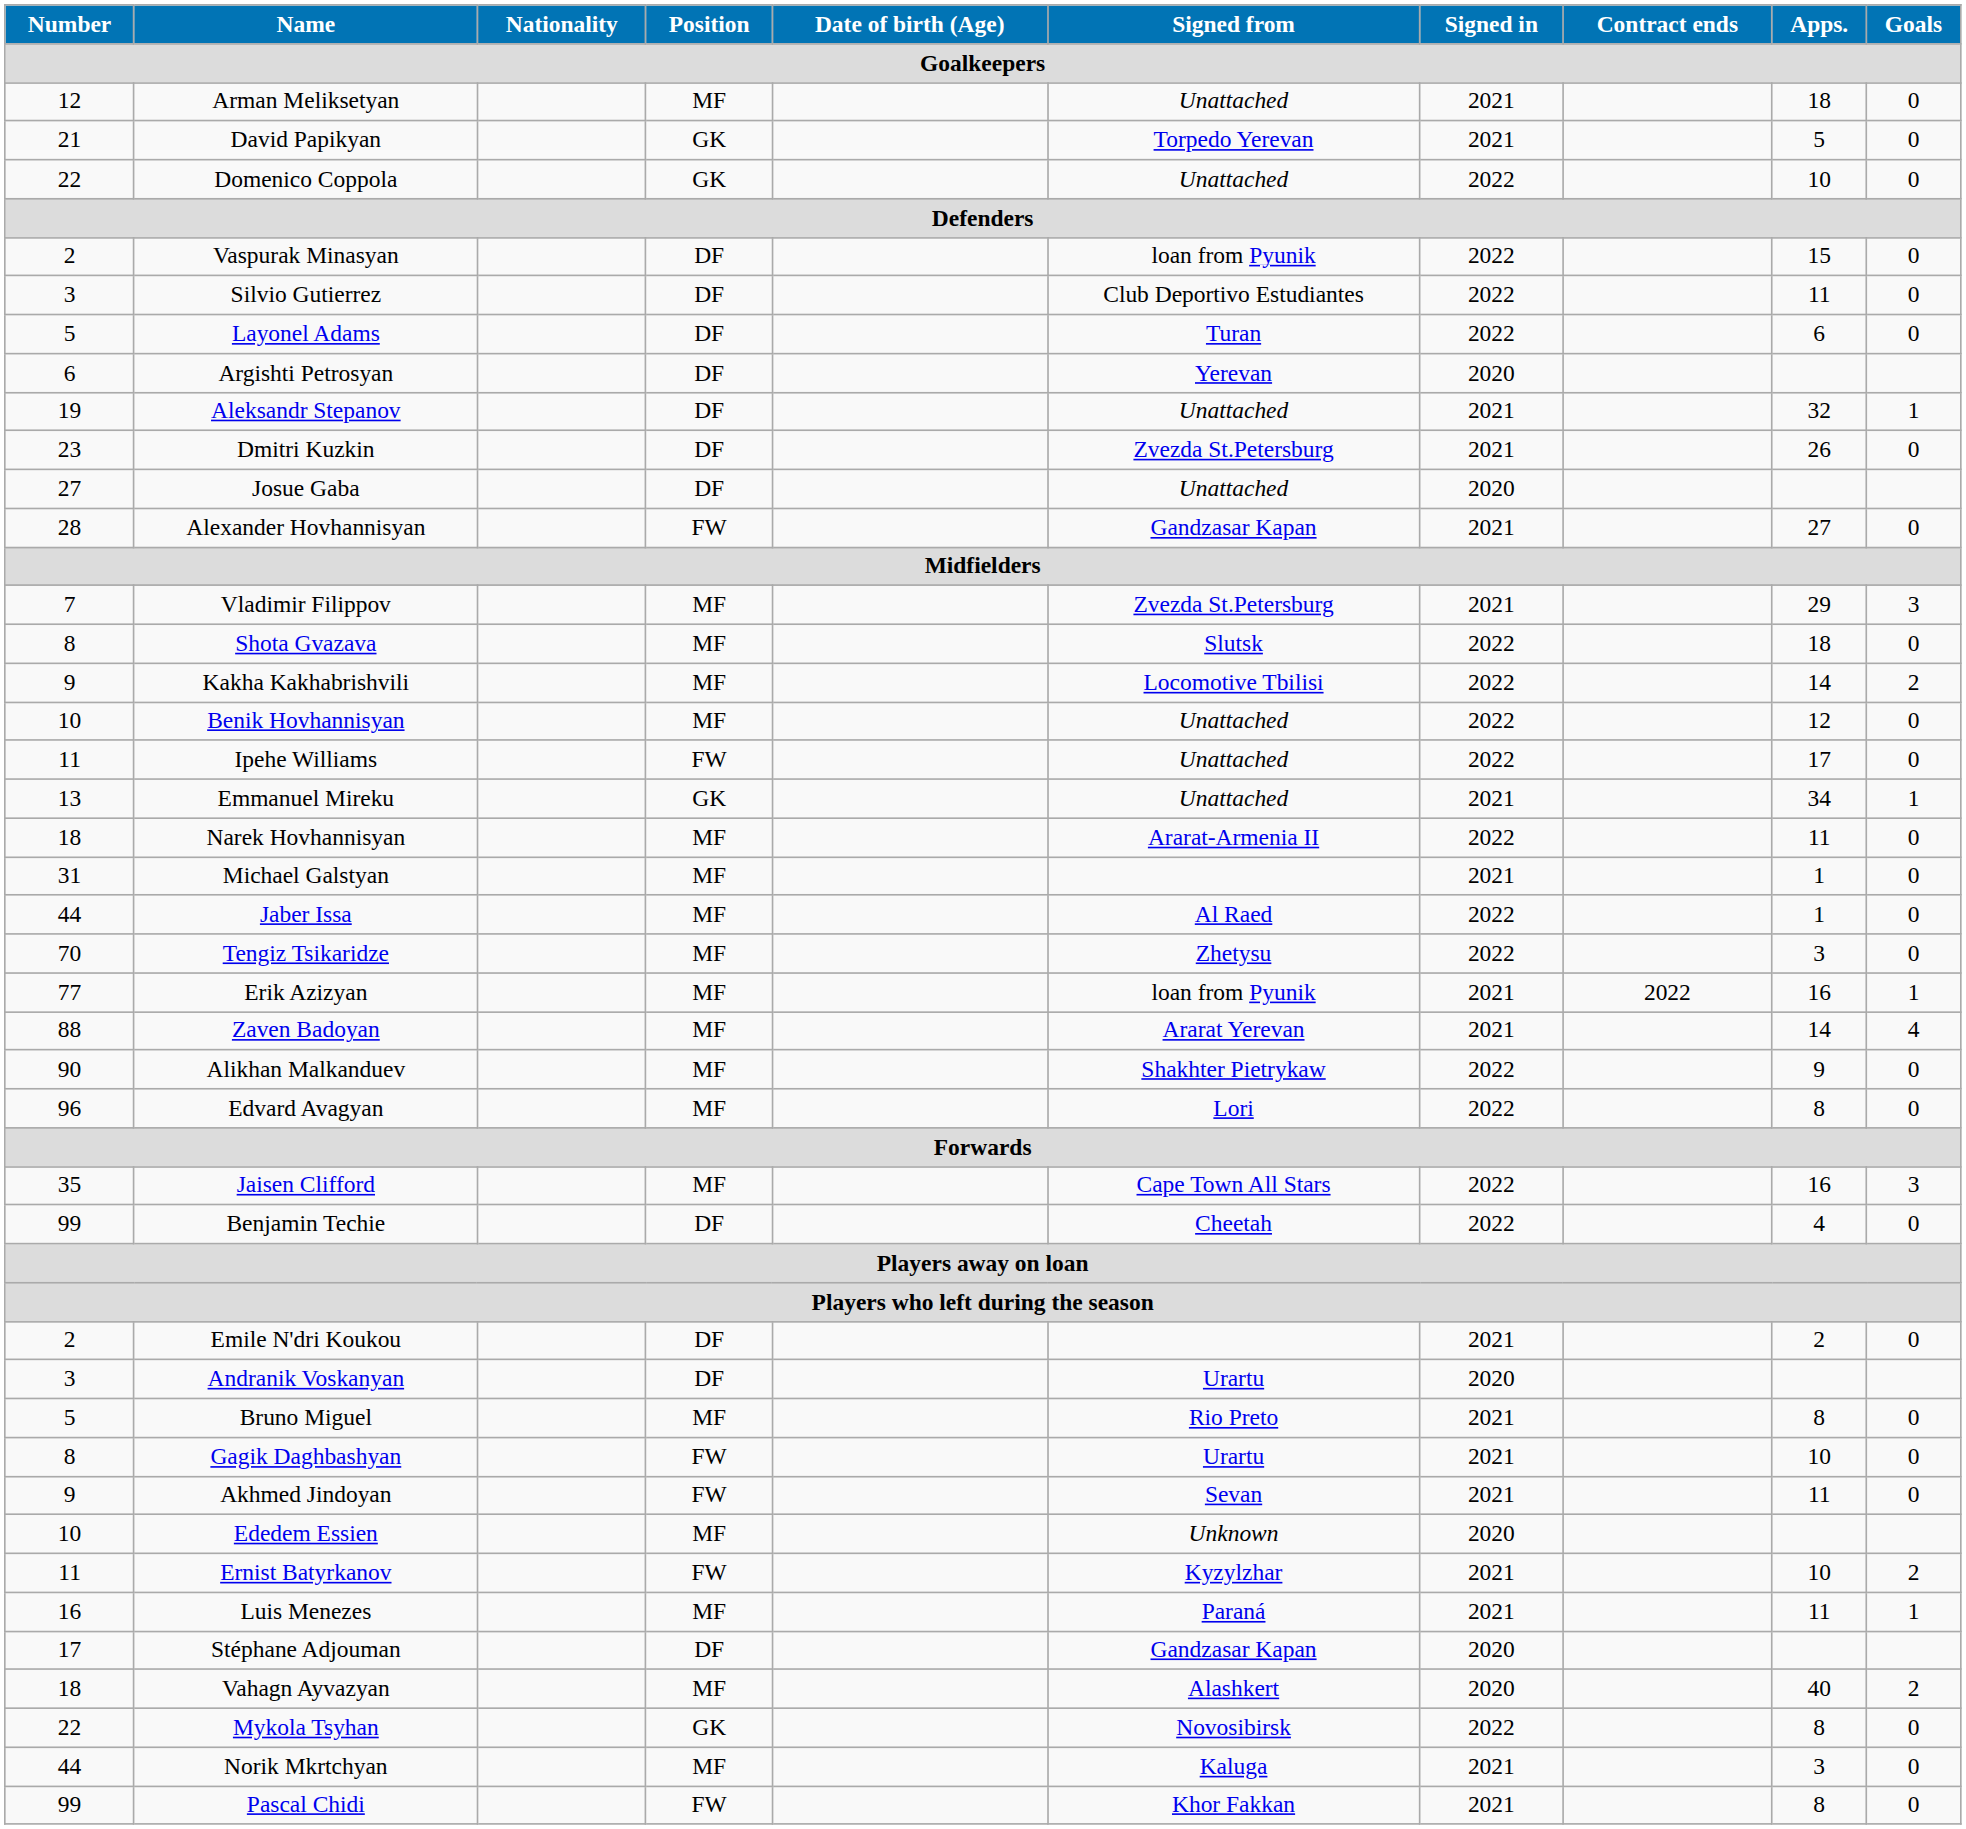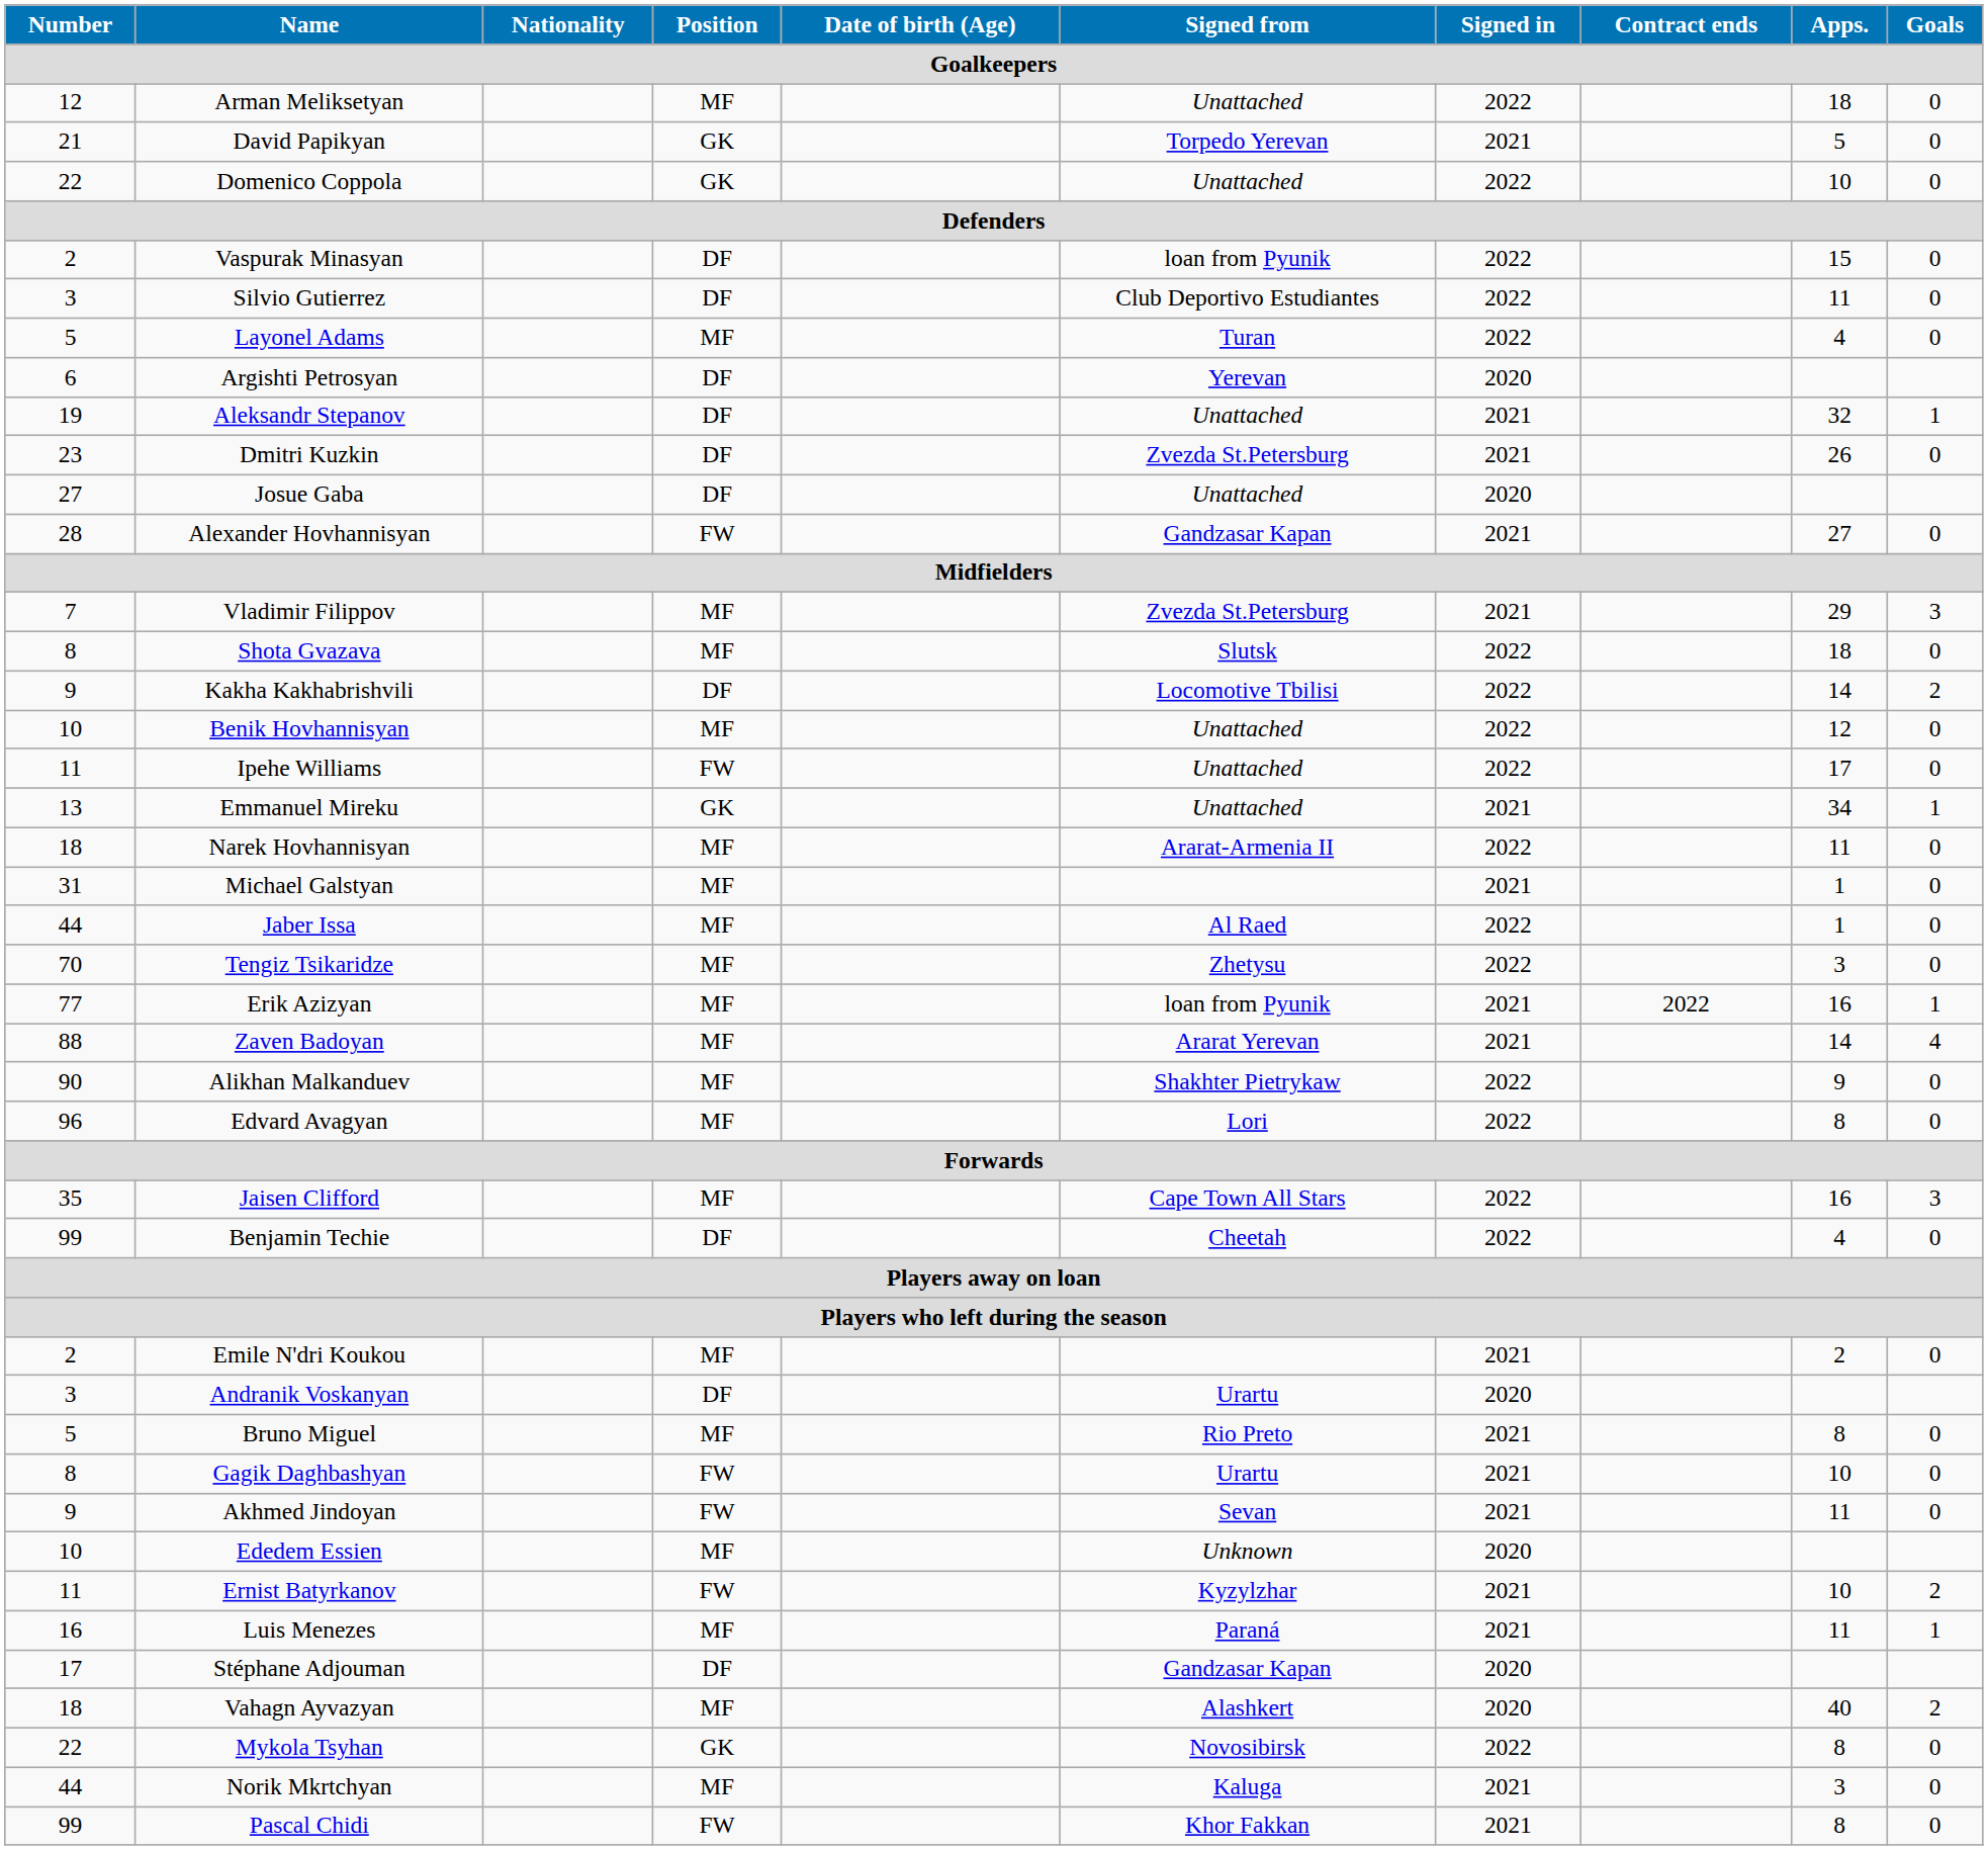 <table class="wikitable"  style="text-align:center; font-size:90%; width:95%;">
 <tr>
 <th style="background:#0174B5; color:#FFFFFF; text-align:center;">Number</th>
 <th style="background:#0174B5; color:#FFFFFF; text-align:center;">Name</th>
 <th style="background:#0174B5; color:#FFFFFF; text-align:center;">Nationality</th>
 <th style="background:#0174B5; color:#FFFFFF; text-align:center;">Position</th>
 <th style="background:#0174B5; color:#FFFFFF; text-align:center;">Date of birth (Age)</th>
 <th style="background:#0174B5; color:#FFFFFF; text-align:center;">Signed from</th>
 <th style="background:#0174B5; color:#FFFFFF; text-align:center;">Signed in</th>
 <th style="background:#0174B5; color:#FFFFFF; text-align:center;">Contract ends</th>
 <th style="background:#0174B5; color:#FFFFFF; text-align:center;">Apps.</th>
 <th style="background:#0174B5; color:#FFFFFF; text-align:center;">Goals</th>
 </tr>
 <tr>
 <th colspan="11"  style="background:#dcdcdc; text-align:center;">Goalkeepers</th>
 </tr>
 <tr>
 <td>12</td>
 <td>Arman Meliksetyan</td>
 <td></td>
 <td>MF</td>
 <td></td>
 <td><em>Unattached</em></td>
-<td>2021</td>
+<td>2022</td>
 <td></td>
 <td>18</td>
 <td>0</td>
 </tr>
 <tr>
 <td>21</td>
 <td>David Papikyan</td>
 <td></td>
 <td>GK</td>
 <td></td>
 <td><a href='#'>Torpedo Yerevan</a></td>
 <td>2021</td>
 <td></td>
 <td>5</td>
 <td>0</td>
 </tr>
 <tr>
 <td>22</td>
 <td>Domenico Coppola</td>
 <td></td>
 <td>GK</td>
 <td></td>
 <td><em>Unattached</em></td>
 <td>2022</td>
 <td></td>
 <td>10</td>
 <td>0</td>
 </tr>
 <tr>
 <th colspan="11"  style="background:#dcdcdc; text-align:center;">Defenders</th>
 </tr>
 <tr>
 <td>2</td>
 <td>Vaspurak Minasyan</td>
 <td></td>
 <td>DF</td>
 <td></td>
 <td>loan from <a href='#'>Pyunik</a></td>
 <td>2022</td>
 <td></td>
 <td>15</td>
 <td>0</td>
 </tr>
 <tr>
 <td>3</td>
 <td>Silvio Gutierrez</td>
 <td></td>
 <td>DF</td>
 <td></td>
 <td>Club Deportivo Estudiantes</td>
 <td>2022</td>
 <td></td>
 <td>11</td>
 <td>0</td>
 </tr>
 <tr>
 <td>5</td>
 <td><a href='#'>Layonel Adams</a></td>
 <td></td>
-<td>DF</td>
+<td>MF</td>
 <td></td>
 <td><a href='#'>Turan</a></td>
 <td>2022</td>
 <td></td>
-<td>6</td>
+<td>4</td>
 <td>0</td>
 </tr>
 <tr>
 <td>6</td>
 <td>Argishti Petrosyan</td>
 <td></td>
 <td>DF</td>
 <td></td>
 <td><a href='#'>Yerevan</a></td>
 <td>2020</td>
 <td></td>
 <td></td>
 <td></td>
 </tr>
 <tr>
 <td>19</td>
 <td><a href='#'>Aleksandr Stepanov</a></td>
 <td></td>
 <td>DF</td>
 <td></td>
 <td><em>Unattached</em></td>
 <td>2021</td>
 <td></td>
 <td>32</td>
 <td>1</td>
 </tr>
 <tr>
 <td>23</td>
 <td>Dmitri Kuzkin</td>
 <td></td>
 <td>DF</td>
 <td></td>
 <td><a href='#'>Zvezda St.Petersburg</a></td>
 <td>2021</td>
 <td></td>
 <td>26</td>
 <td>0</td>
 </tr>
 <tr>
 <td>27</td>
 <td>Josue Gaba</td>
 <td></td>
 <td>DF</td>
 <td></td>
 <td><em>Unattached</em></td>
 <td>2020</td>
 <td></td>
 <td></td>
 <td></td>
 </tr>
 <tr>
 <td>28</td>
 <td>Alexander Hovhannisyan</td>
 <td></td>
 <td>FW</td>
 <td></td>
 <td><a href='#'>Gandzasar Kapan</a></td>
 <td>2021</td>
 <td></td>
 <td>27</td>
 <td>0</td>
 </tr>
 <tr>
 <th colspan="11"  style="background:#dcdcdc; text-align:center;">Midfielders</th>
 </tr>
 <tr>
 <td>7</td>
 <td>Vladimir Filippov</td>
 <td></td>
 <td>MF</td>
 <td></td>
 <td><a href='#'>Zvezda St.Petersburg</a></td>
 <td>2021</td>
 <td></td>
 <td>29</td>
 <td>3</td>
 </tr>
 <tr>
 <td>8</td>
 <td><a href='#'>Shota Gvazava</a></td>
 <td></td>
 <td>MF</td>
 <td></td>
 <td><a href='#'>Slutsk</a></td>
 <td>2022</td>
 <td></td>
 <td>18</td>
 <td>0</td>
 </tr>
 <tr>
 <td>9</td>
 <td>Kakha Kakhabrishvili</td>
 <td></td>
-<td>MF</td>
+<td>DF</td>
 <td></td>
 <td><a href='#'>Locomotive Tbilisi</a></td>
 <td>2022</td>
 <td></td>
 <td>14</td>
 <td>2</td>
 </tr>
 <tr>
 <td>10</td>
 <td><a href='#'>Benik Hovhannisyan</a></td>
 <td></td>
 <td>MF</td>
 <td></td>
 <td><em>Unattached</em></td>
 <td>2022</td>
 <td></td>
 <td>12</td>
 <td>0</td>
 </tr>
 <tr>
 <td>11</td>
 <td>Ipehe Williams</td>
 <td></td>
 <td>FW</td>
 <td></td>
 <td><em>Unattached</em></td>
 <td>2022</td>
 <td></td>
 <td>17</td>
 <td>0</td>
 </tr>
 <tr>
 <td>13</td>
 <td>Emmanuel Mireku</td>
 <td></td>
 <td>GK</td>
 <td></td>
 <td><em>Unattached</em></td>
 <td>2021</td>
 <td></td>
 <td>34</td>
 <td>1</td>
 </tr>
 <tr>
 <td>18</td>
 <td>Narek Hovhannisyan</td>
 <td></td>
 <td>MF</td>
 <td></td>
 <td><a href='#'>Ararat-Armenia II</a></td>
 <td>2022</td>
 <td></td>
 <td>11</td>
 <td>0</td>
 </tr>
 <tr>
 <td>31</td>
 <td>Michael Galstyan</td>
 <td></td>
 <td>MF</td>
 <td></td>
 <td></td>
 <td>2021</td>
 <td></td>
 <td>1</td>
 <td>0</td>
 </tr>
 <tr>
 <td>44</td>
 <td><a href='#'>Jaber Issa</a></td>
 <td></td>
 <td>MF</td>
 <td></td>
 <td><a href='#'>Al Raed</a></td>
 <td>2022</td>
 <td></td>
 <td>1</td>
 <td>0</td>
 </tr>
 <tr>
 <td>70</td>
 <td><a href='#'>Tengiz Tsikaridze</a></td>
 <td></td>
 <td>MF</td>
 <td></td>
 <td><a href='#'>Zhetysu</a></td>
 <td>2022</td>
 <td></td>
 <td>3</td>
 <td>0</td>
 </tr>
 <tr>
 <td>77</td>
 <td>Erik Azizyan</td>
 <td></td>
 <td>MF</td>
 <td></td>
 <td>loan from <a href='#'>Pyunik</a></td>
 <td>2021</td>
 <td>2022</td>
 <td>16</td>
 <td>1</td>
 </tr>
 <tr>
 <td>88</td>
 <td><a href='#'>Zaven Badoyan</a></td>
 <td></td>
 <td>MF</td>
 <td></td>
 <td><a href='#'>Ararat Yerevan</a></td>
 <td>2021</td>
 <td></td>
 <td>14</td>
 <td>4</td>
 </tr>
 <tr>
 <td>90</td>
 <td>Alikhan Malkanduev</td>
 <td></td>
 <td>MF</td>
 <td></td>
 <td><a href='#'>Shakhter Pietrykaw</a></td>
 <td>2022</td>
 <td></td>
 <td>9</td>
 <td>0</td>
 </tr>
 <tr>
 <td>96</td>
 <td>Edvard Avagyan</td>
 <td></td>
 <td>MF</td>
 <td></td>
 <td><a href='#'>Lori</a></td>
 <td>2022</td>
 <td></td>
 <td>8</td>
 <td>0</td>
 </tr>
 <tr>
 <th colspan="11"  style="background:#dcdcdc; text-align:center;">Forwards</th>
 </tr>
 <tr>
 <td>35</td>
 <td><a href='#'>Jaisen Clifford</a></td>
 <td></td>
 <td>MF</td>
 <td></td>
 <td><a href='#'>Cape Town All Stars</a></td>
 <td>2022</td>
 <td></td>
 <td>16</td>
 <td>3</td>
 </tr>
 <tr>
 <td>99</td>
 <td>Benjamin Techie</td>
 <td></td>
 <td>DF</td>
 <td></td>
 <td><a href='#'>Cheetah</a></td>
 <td>2022</td>
 <td></td>
 <td>4</td>
 <td>0</td>
 </tr>
 <tr>
 <th colspan="11"  style="background:#dcdcdc; text-align:center;">Players away on loan</th>
 </tr>
 <tr>
 <th colspan="11"  style="background:#dcdcdc; text-align:center;">Players who left during the season</th>
 </tr>
 <tr>
 <td>2</td>
 <td>Emile N'dri Koukou</td>
 <td></td>
-<td>DF</td>
+<td>MF</td>
 <td></td>
 <td></td>
 <td>2021</td>
 <td></td>
 <td>2</td>
 <td>0</td>
 </tr>
 <tr>
 <td>3</td>
 <td><a href='#'>Andranik Voskanyan</a></td>
 <td></td>
 <td>DF</td>
 <td></td>
 <td><a href='#'>Urartu</a></td>
 <td>2020</td>
 <td></td>
 <td></td>
 <td></td>
 </tr>
 <tr>
 <td>5</td>
 <td>Bruno Miguel</td>
 <td></td>
 <td>MF</td>
 <td></td>
 <td><a href='#'>Rio Preto</a></td>
 <td>2021</td>
 <td></td>
 <td>8</td>
 <td>0</td>
 </tr>
 <tr>
 <td>8</td>
 <td><a href='#'>Gagik Daghbashyan</a></td>
 <td></td>
 <td>FW</td>
 <td></td>
 <td><a href='#'>Urartu</a></td>
 <td>2021</td>
 <td></td>
 <td>10</td>
 <td>0</td>
 </tr>
 <tr>
 <td>9</td>
 <td>Akhmed Jindoyan</td>
 <td></td>
 <td>FW</td>
 <td></td>
 <td><a href='#'>Sevan</a></td>
 <td>2021</td>
 <td></td>
 <td>11</td>
 <td>0</td>
 </tr>
 <tr>
 <td>10</td>
 <td><a href='#'>Ededem Essien</a></td>
 <td></td>
 <td>MF</td>
 <td></td>
 <td><em>Unknown</em></td>
 <td>2020</td>
 <td></td>
 <td></td>
 <td></td>
 </tr>
 <tr>
 <td>11</td>
 <td><a href='#'>Ernist Batyrkanov</a></td>
 <td></td>
 <td>FW</td>
 <td></td>
 <td><a href='#'>Kyzylzhar</a></td>
 <td>2021</td>
 <td></td>
 <td>10</td>
 <td>2</td>
 </tr>
 <tr>
 <td>16</td>
 <td>Luis Menezes</td>
 <td></td>
 <td>MF</td>
 <td></td>
 <td><a href='#'>Paraná</a></td>
 <td>2021</td>
 <td></td>
 <td>11</td>
 <td>1</td>
 </tr>
 <tr>
 <td>17</td>
 <td>Stéphane Adjouman</td>
 <td></td>
 <td>DF</td>
 <td></td>
 <td><a href='#'>Gandzasar Kapan</a></td>
 <td>2020</td>
 <td></td>
 <td></td>
 <td></td>
 </tr>
 <tr>
 <td>18</td>
 <td>Vahagn Ayvazyan</td>
 <td></td>
 <td>MF</td>
 <td></td>
 <td><a href='#'>Alashkert</a></td>
 <td>2020</td>
 <td></td>
 <td>40</td>
 <td>2</td>
 </tr>
 <tr>
 <td>22</td>
 <td><a href='#'>Mykola Tsyhan</a></td>
 <td></td>
 <td>GK</td>
 <td></td>
 <td><a href='#'>Novosibirsk</a></td>
 <td>2022</td>
 <td></td>
 <td>8</td>
 <td>0</td>
 </tr>
 <tr>
 <td>44</td>
 <td>Norik Mkrtchyan</td>
 <td></td>
 <td>MF</td>
 <td></td>
 <td><a href='#'>Kaluga</a></td>
 <td>2021</td>
 <td></td>
 <td>3</td>
 <td>0</td>
 </tr>
 <tr>
 <td>99</td>
 <td><a href='#'>Pascal Chidi</a></td>
 <td></td>
 <td>FW</td>
 <td></td>
 <td><a href='#'>Khor Fakkan</a></td>
 <td>2021</td>
 <td></td>
 <td>8</td>
 <td>0</td>
 </tr>
 </table>
